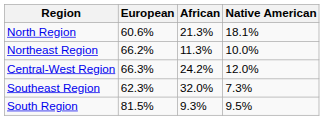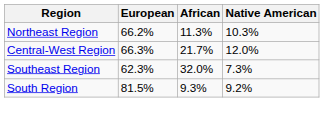 <table class="wikitable">
 <tr>
 <th>Region</th>
 <th>European</th>
 <th>African</th>
 <th>Native American</th>
 </tr>
 <tr>
-<td><a href='#'>North Region</a></td>
-<td>60.6%</td>
-<td>21.3%</td>
-<td>18.1%</td>
-</tr>
-<tr>
 <td><a href='#'>Northeast Region</a></td>
 <td>66.2%</td>
 <td>11.3%</td>
-<td>10.0%</td>
+<td>10.3%</td>
 </tr>
 <tr>
 <td><a href='#'>Central-West Region</a></td>
 <td>66.3%</td>
-<td>24.2%</td>
+<td>21.7%</td>
 <td>12.0%</td>
 </tr>
 <tr>
 <td><a href='#'>Southeast Region</a></td>
 <td>62.3%</td>
 <td>32.0%</td>
 <td>7.3%</td>
 </tr>
 <tr>
 <td><a href='#'>South Region</a></td>
 <td>81.5%</td>
 <td>9.3%</td>
-<td>9.5%</td>
+<td>9.2%</td>
 </tr>
 </table>
